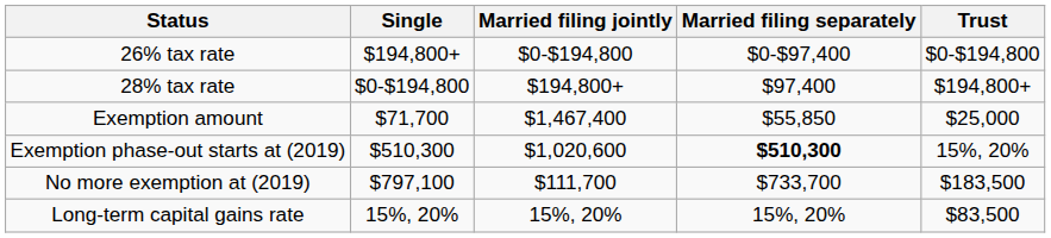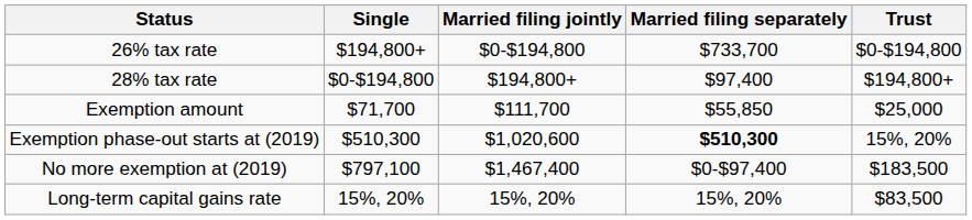 <table class="wikitable" style="text-align: center">
 <tr>
 <th>Status</th>
 <th>Single</th>
 <th>Married filing jointly</th>
 <th>Married filing separately</th>
 <th>Trust</th>
 </tr>
 <tr>
 <td>26% tax rate</td>
 <td>$194,800+</td>
 <td>$0-$194,800</td>
-<td>$0-$97,400</td>
+<td>$733,700</td>
 <td>$0-$194,800</td>
 </tr>
 <tr>
 <td>28% tax rate</td>
 <td>$0-$194,800</td>
 <td>$194,800+</td>
 <td>$97,400</td>
 <td>$194,800+</td>
 </tr>
 <tr>
 <td>Exemption amount</td>
 <td>$71,700</td>
-<td>$1,467,400</td>
+<td>$111,700</td>
 <td>$55,850</td>
 <td>$25,000</td>
 </tr>
 <tr>
 <td>Exemption phase-out starts at (2019)</td>
 <td>$510,300</td>
 <td>$1,020,600</td>
 <td><strong>$510,300</strong></td>
 <td>15%, 20%</td>
 </tr>
 <tr>
 <td>No more exemption at (2019)</td>
 <td>$797,100</td>
-<td>$111,700</td>
-<td>$733,700</td>
+<td>$1,467,400</td>
+<td>$0-$97,400</td>
 <td>$183,500</td>
 </tr>
 <tr>
 <td>Long-term capital gains rate</td>
 <td>15%, 20%</td>
 <td>15%, 20%</td>
 <td>15%, 20%</td>
 <td>$83,500</td>
 </tr>
 </table>
